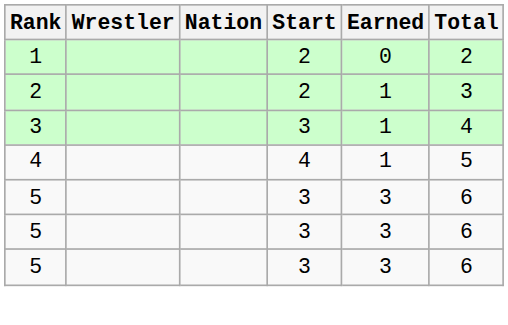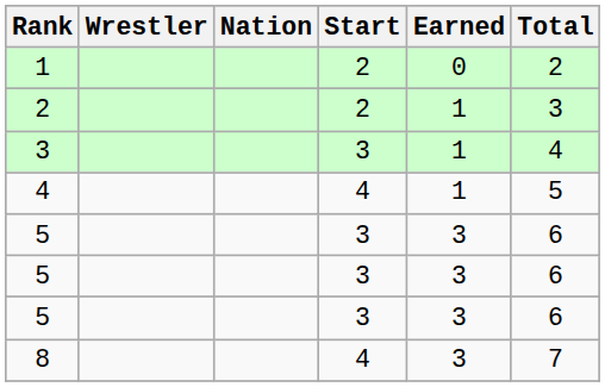 <table class="wikitable sortable" style="text-align:center;">
 <tr>
 <th>Rank</th>
 <th>Wrestler</th>
 <th>Nation</th>
 <th>Start</th>
 <th>Earned</th>
 <th>Total</th>
 </tr>
 <tr style="background:#cfc;">
 <td>1</td>
 <td align=left></td>
 <td align=left></td>
 <td>2</td>
 <td>0</td>
 <td>2</td>
 </tr>
 <tr style="background:#cfc;">
 <td>2</td>
 <td align=left></td>
 <td align=left></td>
 <td>2</td>
 <td>1</td>
 <td>3</td>
 </tr>
 <tr style="background:#cfc;">
 <td>3</td>
 <td align=left></td>
 <td align=left></td>
 <td>3</td>
 <td>1</td>
 <td>4</td>
 </tr>
 <tr>
 <td>4</td>
 <td align=left></td>
 <td align=left></td>
 <td>4</td>
 <td>1</td>
 <td>5</td>
 </tr>
 <tr>
 <td>5</td>
 <td align=left></td>
 <td align=left></td>
 <td>3</td>
 <td>3</td>
 <td>6</td>
 </tr>
 <tr>
 <td>5</td>
 <td align=left></td>
 <td align=left></td>
 <td>3</td>
 <td>3</td>
 <td>6</td>
 </tr>
 <tr>
 <td>5</td>
 <td align=left></td>
 <td align=left></td>
 <td>3</td>
 <td>3</td>
 <td>6</td>
 </tr>
+<tr>
+<td>8</td>
+<td align=left></td>
+<td align=left></td>
+<td>4</td>
+<td>3</td>
+<td>7</td>
+</tr>
 </table>
